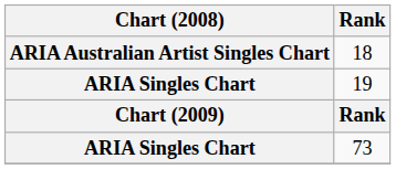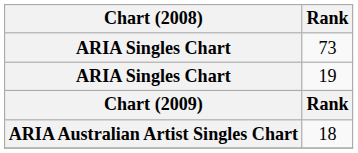 <table class="wikitable plainrowheaders" style="text-align:center;">
 <tr>
 <th scope="col">Chart (2008)</th>
 <th scope="col">Rank</th>
 </tr>
 <tr>
-<th scope="row">ARIA Australian Artist Singles Chart</th>
-<td>18</td>
+<th scope="row">ARIA Singles Chart</th>
+<td>73</td>
 </tr>
 <tr>
 <th scope="row">ARIA Singles Chart</th>
 <td>19</td>
 </tr>
 <tr>
 <th scope="col">Chart (2009)</th>
 <th scope="col">Rank</th>
 </tr>
 <tr>
-<th scope="row">ARIA Singles Chart</th>
-<td>73</td>
+<th scope="row">ARIA Australian Artist Singles Chart</th>
+<td>18</td>
 </tr>
 <tr>
 </tr>
 </table>
